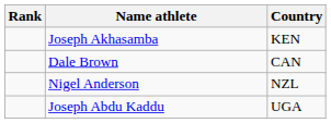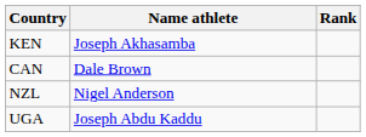 <table class="wikitable">
 <tr>
+<th>Country</th>
+<th align="left" style="width: 15em">Name athlete</th>
 <th>Rank</th>
-<th align="left" style="width: 15em">Name athlete</th>
-<th>Country</th>
 </tr>
 <tr>
+<td> KEN</td>
+<td><a href='#'>Joseph Akhasamba</a></td>
 <td align="center"></td>
-<td><a href='#'>Joseph Akhasamba</a></td>
-<td> KEN</td>
 </tr>
 <tr>
+<td> CAN</td>
+<td><a href='#'>Dale Brown</a></td>
 <td align="center"></td>
-<td><a href='#'>Dale Brown</a></td>
-<td> CAN</td>
 </tr>
 <tr>
+<td> NZL</td>
+<td><a href='#'>Nigel Anderson</a></td>
 <td align="center"></td>
-<td><a href='#'>Nigel Anderson</a></td>
-<td> NZL</td>
 </tr>
 <tr>
+<td> UGA</td>
+<td><a href='#'>Joseph Abdu Kaddu</a></td>
 <td align="center"></td>
-<td><a href='#'>Joseph Abdu Kaddu</a></td>
-<td> UGA</td>
 </tr>
 </table>
